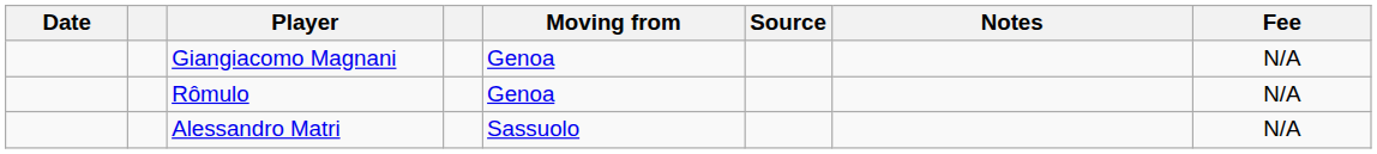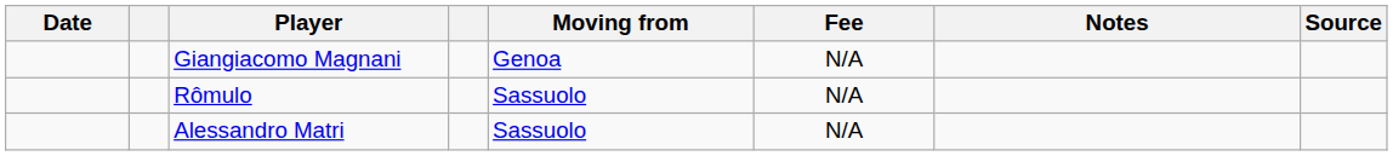 <table class="wikitable sortable">
 <tr>
 <th style="width:80px;">Date</th>
 <th style="width:20px;"></th>
 <th style="width:190px;">Player</th>
 <th style="width:20px;"></th>
 <th style="width:180px;">Moving from</th>
+<th style="width:120px;" class="unsortable">Fee</th>
+<th style="width:250px;" class="unsortable">Notes</th>
 <th style="width:20px;">Source</th>
-<th style="width:250px;" class="unsortable">Notes</th>
-<th style="width:120px;" class="unsortable">Fee</th>
 </tr>
 <tr>
 <td></td>
 <td align="center"></td>
 <td> <a href='#'>Giangiacomo Magnani</a></td>
 <td align="center"></td>
 <td> <a href='#'>Genoa</a></td>
+<td align="center">N/A</td>
+<td align="center"></td>
 <td><small> </small></td>
-<td align="center"></td>
-<td align="center">N/A</td>
 </tr>
 <tr>
 <td></td>
 <td align="center"></td>
 <td> <a href='#'>Rômulo</a></td>
 <td align="center"></td>
-<td> <a href='#'>Genoa</a></td>
+<td> <a href='#'>Sassuolo</a></td>
+<td align="center">N/A</td>
+<td align="center"></td>
 <td><small> </small></td>
-<td align="center"></td>
-<td align="center">N/A</td>
 </tr>
 <tr>
 <td></td>
 <td align="center"></td>
 <td> <a href='#'>Alessandro Matri</a></td>
 <td align="center"></td>
 <td> <a href='#'>Sassuolo</a></td>
+<td align="center">N/A</td>
+<td align="center"></td>
 <td><small> </small></td>
-<td align="center"></td>
-<td align="center">N/A</td>
 </tr>
 </table>
